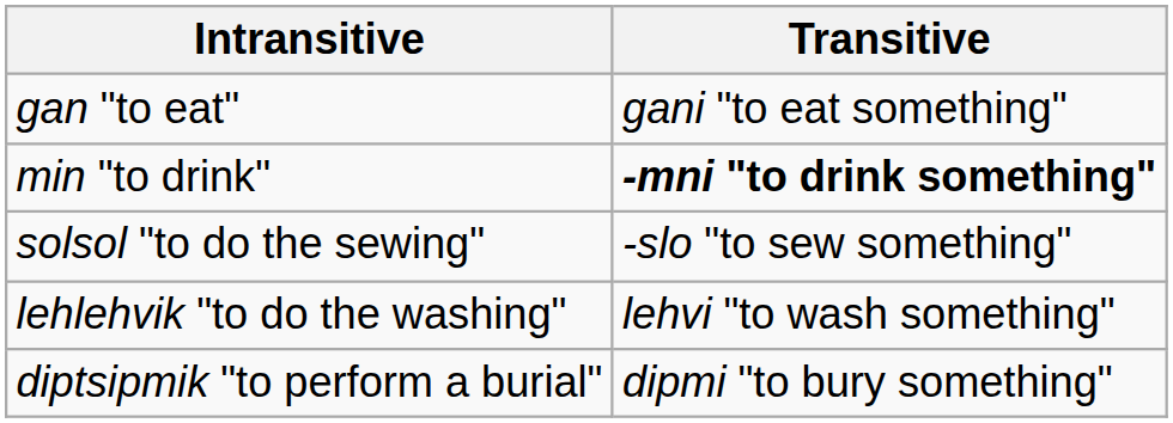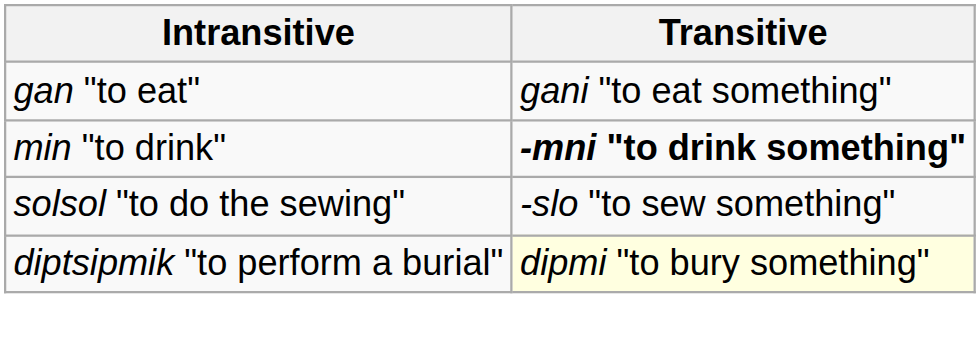 <table class="wikitable">
 <tr>
 <th>Intransitive</th>
 <th>Transitive</th>
 </tr>
 <tr ->
 <td><em>gan</em> "to eat"</td>
 <td><em>gani</em> "to eat something"</td>
 </tr>
 <tr ->
 <td><em>min</em> "to drink"</td>
 <td><strong><em>-mni</em> "to drink something"</strong></td>
 </tr>
 <tr ->
 <td><em>solsol</em> "to do the sewing"</td>
 <td><em>-slo</em> "to sew something"</td>
 </tr>
 <tr ->
-<td><em>lehlehvik</em> "to do the washing"</td>
-<td><em>lehvi</em> "to wash something"</td>
-</tr>
-<tr ->
 <td><em>diptsipmik</em> "to perform a burial"</td>
-<td><em>dipmi</em> "to bury something"</td>
+<td style="background: lightyellow;"><em>dipmi</em> "to bury something"</td>
 </tr>
 </table>
